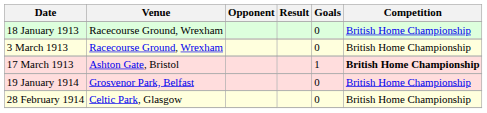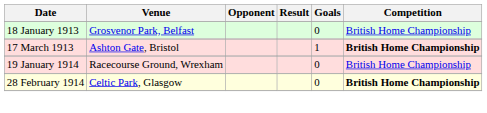 <table class="wikitable">
 <tr>
 <th>Date</th>
 <th>Venue</th>
 <th>Opponent</th>
 <th>Result</th>
 <th>Goals</th>
 <th>Competition</th>
 </tr>
 <tr>
 </tr>
 <tr bgcolor="#ddffdd">
 <td>18 January 1913</td>
-<td>Racecourse Ground, Wrexham</td>
+<td><a href='#'>Grosvenor Park, Belfast</a></td>
 <td></td>
 <td></td>
 <td>0</td>
 <td><a href='#'>British Home Championship</a></td>
 </tr>
 <tr>
-</tr>
-<tr bgcolor="#ffffdd">
-<td>3 March 1913</td>
-<td><a href='#'>Racecourse Ground</a>, <a href='#'>Wrexham</a></td>
-<td></td>
-<td></td>
-<td>0</td>
-<td>British Home Championship</td>
 </tr>
 <tr>
 </tr>
 <tr bgcolor="#ffdddd">
 <td>17 March 1913</td>
 <td><a href='#'>Ashton Gate</a>, Bristol</td>
 <td></td>
 <td></td>
 <td>1</td>
 <td><strong>British Home Championship</strong></td>
 </tr>
 <tr>
 </tr>
 <tr bgcolor="#ffdddd">
 <td>19 January 1914</td>
-<td><a href='#'>Grosvenor Park, Belfast</a></td>
+<td>Racecourse Ground, Wrexham</td>
 <td></td>
 <td></td>
 <td>0</td>
 <td><a href='#'>British Home Championship</a></td>
 </tr>
 <tr>
 </tr>
 <tr bgcolor="#ffffdd">
 <td>28 February 1914</td>
 <td><a href='#'>Celtic Park</a>, Glasgow</td>
 <td></td>
 <td></td>
 <td>0</td>
-<td>British Home Championship</td>
+<td><strong>British Home Championship</strong></td>
 </tr>
 <tr>
 </tr>
 </table>
